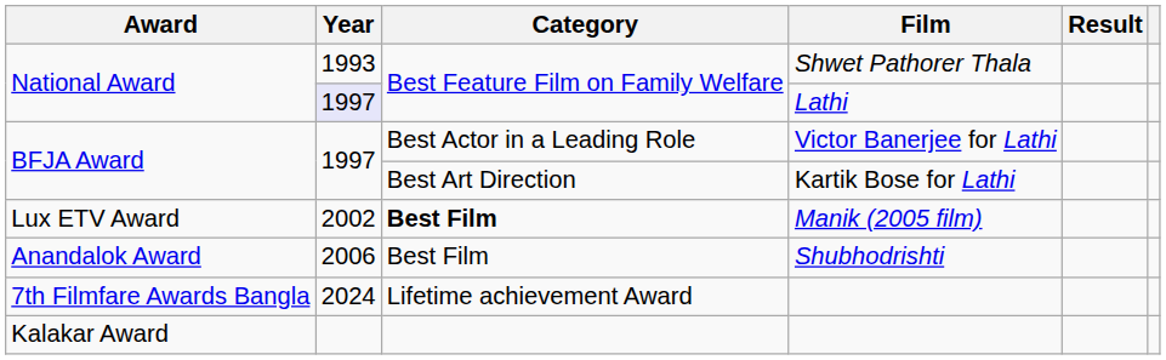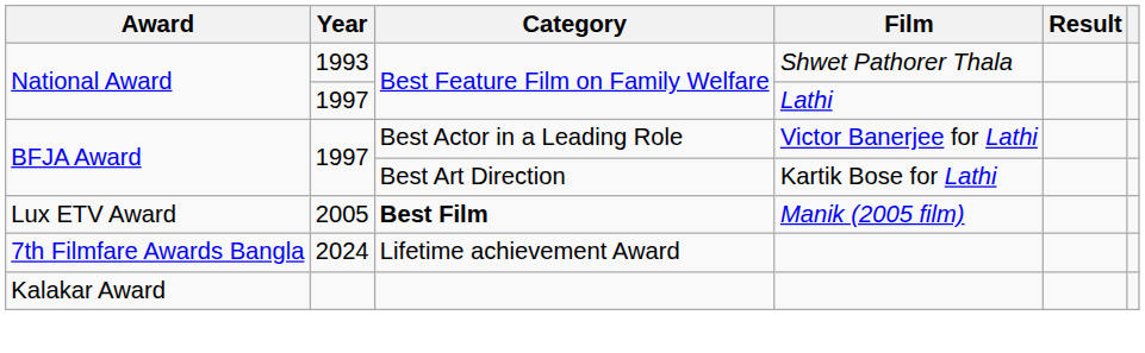 <table class="wikitable">
 <tr>
 <th>Award</th>
 <th>Year</th>
 <th>Category</th>
 <th>Film</th>
 <th>Result</th>
 <th></th>
 </tr>
 <tr>
 <td rowspan="2"><a href='#'>National Award</a></td>
 <td>1993</td>
 <td rowspan="2"><a href='#'>Best Feature Film on Family Welfare</a></td>
 <td><em>Shwet Pathorer Thala</em></td>
 <td></td>
 <td></td>
 </tr>
 <tr>
-<td style="background: lavender;">1997</td>
+<td>1997</td>
 <td><em><a href='#'>Lathi</a></em></td>
 <td></td>
 <td></td>
 </tr>
 <tr>
 <td rowspan="2"><a href='#'>BFJA Award</a></td>
 <td rowspan="2">1997</td>
 <td>Best Actor in a Leading Role</td>
 <td><a href='#'>Victor Banerjee</a> for <em><a href='#'>Lathi</a></em></td>
 <td></td>
 <td></td>
 </tr>
 <tr>
 <td>Best Art Direction</td>
 <td>Kartik Bose for <em><a href='#'>Lathi</a></em></td>
 <td></td>
 <td></td>
 </tr>
 <tr>
 <td>Lux ETV Award</td>
-<td>2002</td>
+<td>2005</td>
 <td><strong>Best Film</strong></td>
 <td><em><a href='#'>Manik (2005 film)</a></em></td>
-<td></td>
-<td></td>
-</tr>
-<tr>
-<td><a href='#'>Anandalok Award</a></td>
-<td>2006</td>
-<td>Best Film</td>
-<td><em><a href='#'>Shubhodrishti</a></em></td>
 <td></td>
 <td></td>
 </tr>
 <tr>
 <td><a href='#'>7th Filmfare Awards Bangla</a></td>
 <td>2024</td>
 <td>Lifetime achievement Award</td>
 <td></td>
 <td></td>
 <td></td>
 </tr>
 <tr>
 <td>Kalakar Award</td>
 <td></td>
 <td></td>
 <td></td>
 <td></td>
 <td></td>
 </tr>
 </table>
